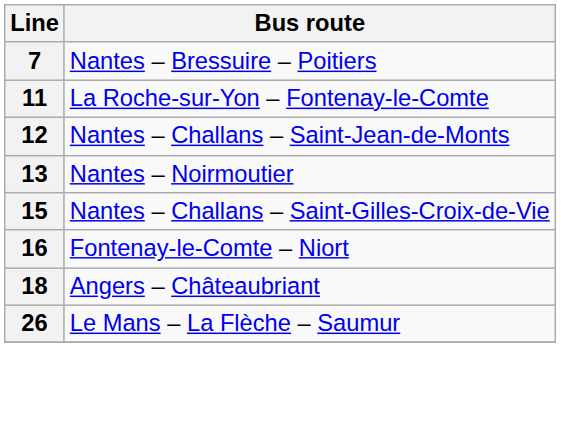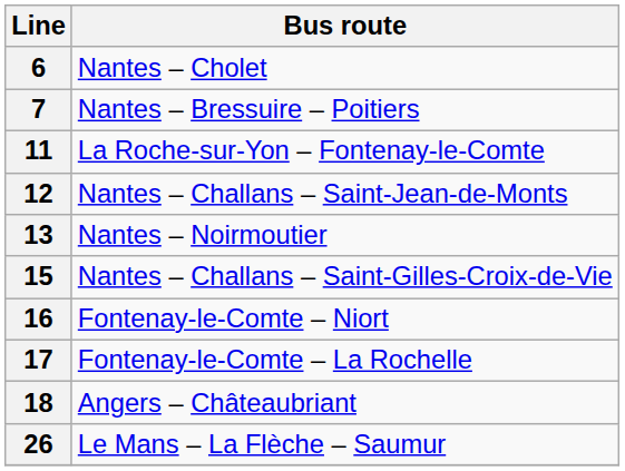 <table class="wikitable">
 <tr>
 <th>Line</th>
 <th>Bus route</th>
+</tr>
+<tr>
+<th>6</th>
+<td><a href='#'>Nantes</a> – <a href='#'>Cholet</a></td>
 </tr>
 <tr>
 <th>7</th>
 <td><a href='#'>Nantes</a> – <a href='#'>Bressuire</a> – <a href='#'>Poitiers</a></td>
 </tr>
 <tr>
 <th>11</th>
 <td><a href='#'>La Roche-sur-Yon</a> – <a href='#'>Fontenay-le-Comte</a></td>
 </tr>
 <tr>
 <th>12</th>
 <td><a href='#'>Nantes</a> – <a href='#'>Challans</a> – <a href='#'>Saint-Jean-de-Monts</a></td>
 </tr>
 <tr>
 <th>13</th>
 <td><a href='#'>Nantes</a> – <a href='#'>Noirmoutier</a></td>
 </tr>
 <tr>
 <th>15</th>
 <td><a href='#'>Nantes</a> – <a href='#'>Challans</a> – <a href='#'>Saint-Gilles-Croix-de-Vie</a></td>
 </tr>
 <tr>
 <th>16</th>
 <td><a href='#'>Fontenay-le-Comte</a> – <a href='#'>Niort</a></td>
 </tr>
 <tr>
+<th>17</th>
+<td><a href='#'>Fontenay-le-Comte</a> – <a href='#'>La Rochelle</a></td>
+</tr>
+<tr>
 <th>18</th>
 <td><a href='#'>Angers</a> – <a href='#'>Châteaubriant</a></td>
 </tr>
 <tr>
 <th>26</th>
 <td><a href='#'>Le Mans</a> – <a href='#'>La Flèche</a> – <a href='#'>Saumur</a></td>
 </tr>
 <tr>
 </tr>
 </table>
